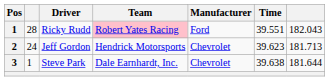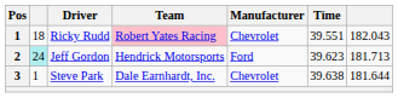 <table class="wikitable" style="font-size:95%">
 <tr>
 <th>Pos</th>
 <th></th>
 <th>Driver</th>
 <th>Team</th>
 <th>Manufacturer</th>
 <th>Time</th>
 <th></th>
 </tr>
 <tr>
 <th>1</th>
-<td>28</td>
+<td>18</td>
 <td><a href='#'>Ricky Rudd</a></td>
 <td style="background: pink;"><a href='#'>Robert Yates Racing</a></td>
-<td><a href='#'>Ford</a></td>
+<td><a href='#'>Chevrolet</a></td>
 <td>39.551</td>
 <td>182.043</td>
 </tr>
 <tr>
 <th>2</th>
-<td>24</td>
+<td style="background: paleturquoise;">24</td>
 <td><a href='#'>Jeff Gordon</a></td>
 <td><a href='#'>Hendrick Motorsports</a></td>
-<td><a href='#'>Chevrolet</a></td>
+<td><a href='#'>Ford</a></td>
 <td>39.623</td>
 <td>181.713</td>
 </tr>
 <tr>
 <th>3</th>
 <td>1</td>
 <td><a href='#'>Steve Park</a></td>
 <td><a href='#'>Dale Earnhardt, Inc.</a></td>
 <td><a href='#'>Chevrolet</a></td>
 <td>39.638</td>
 <td>181.644</td>
 </tr>
 <tr>
 <th colspan="7"></th>
 </tr>
 </table>
